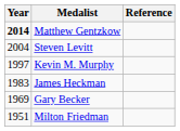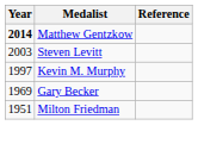 <table class="wikitable sortable">
 <tr>
 <th>Year</th>
 <th>Medalist</th>
 <th>Reference</th>
 </tr>
 <tr>
 <td><strong>2014</strong></td>
 <td><a href='#'>Matthew Gentzkow</a></td>
 <td></td>
 </tr>
 <tr>
-<td>2004</td>
+<td>2003</td>
 <td><a href='#'>Steven Levitt</a></td>
 <td></td>
 </tr>
 <tr>
 <td>1997</td>
 <td><a href='#'>Kevin M. Murphy</a></td>
-<td></td>
-</tr>
-<tr>
-<td>1983</td>
-<td><a href='#'>James Heckman</a></td>
 <td></td>
 </tr>
 <tr>
 <td>1969</td>
 <td><a href='#'>Gary Becker</a></td>
 <td></td>
 </tr>
 <tr>
 <td>1951</td>
 <td><a href='#'>Milton Friedman</a></td>
 <td></td>
 </tr>
 </table>
